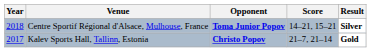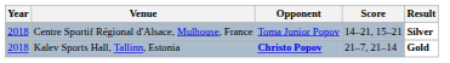 <table class="sortable wikitable" style="font-size: 90%;">
 <tr>
 <th>Year</th>
 <th>Venue</th>
 <th>Opponent</th>
 <th>Score</th>
 <th>Result</th>
 </tr>
 <tr style="background:#AABBCC">
 <td align="center"><a href='#'>2018</a></td>
 <td align="left">Centre Sportif Régional d'Alsace, <a href='#'>Mulhouse</a>, France</td>
-<td align="left"><strong> <a href='#'>Toma Junior Popov</a></strong></td>
+<td align="left"> <a href='#'>Toma Junior Popov</a></td>
 <td align="left">14–21, 15–21</td>
 <td style="text-align:left; background:white"> <strong>Silver</strong></td>
 </tr>
 <tr style="background:#AABBCC">
-<td align="center"><a href='#'>2017</a></td>
+<td align="center"><a href='#'>2018</a></td>
 <td align="left">Kalev Sports Hall, <a href='#'>Tallinn</a>, Estonia</td>
 <td align="left"><strong> <a href='#'>Christo Popov</a></strong></td>
 <td align="left">21–7, 21–14</td>
 <td style="text-align:left; background:white"> <strong>Gold</strong></td>
 </tr>
 </table>
